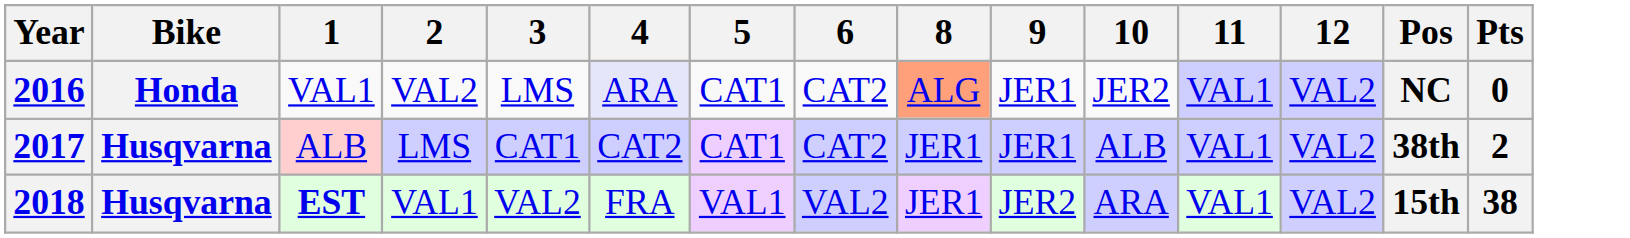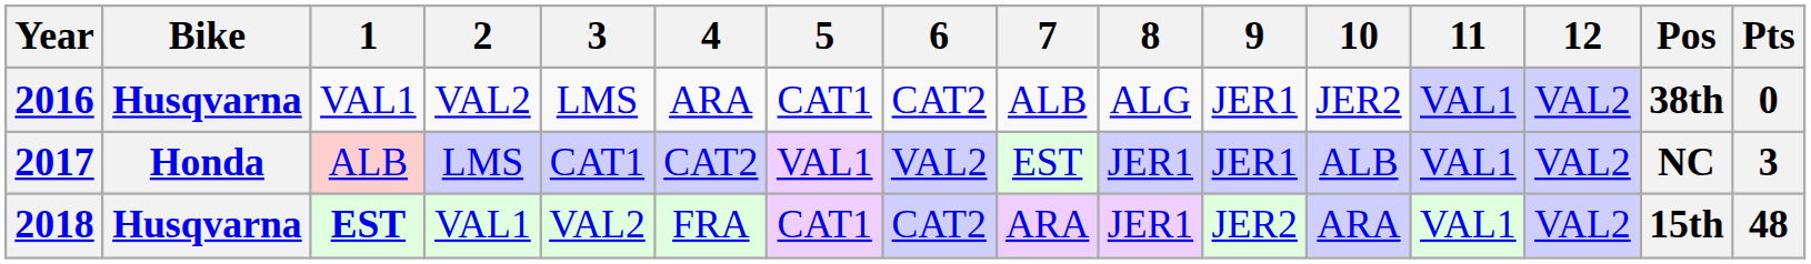 <table class="wikitable" style="text-align:center;">
 <tr>
 <th>Year</th>
 <th>Bike</th>
 <th>1</th>
 <th>2</th>
 <th>3</th>
 <th>4</th>
 <th>5</th>
 <th>6</th>
+<th>7</th>
 <th>8</th>
 <th>9</th>
 <th>10</th>
 <th>11</th>
 <th>12</th>
 <th>Pos</th>
 <th>Pts</th>
 </tr>
 <tr>
 <th><a href='#'>2016</a></th>
-<th><a href='#'>Honda</a></th>
+<th><a href='#'>Husqvarna</a></th>
 <td><a href='#'>VAL1</a></td>
 <td><a href='#'>VAL2</a></td>
 <td><a href='#'>LMS</a></td>
-<td style="background: lavender;"><a href='#'>ARA</a></td>
+<td><a href='#'>ARA</a></td>
 <td><a href='#'>CAT1</a></td>
 <td><a href='#'>CAT2</a></td>
-<td style="background: lightsalmon;"><a href='#'>ALG</a></td>
+<td><a href='#'>ALB</a></td>
+<td><a href='#'>ALG</a></td>
 <td><a href='#'>JER1</a></td>
 <td><a href='#'>JER2</a></td>
 <td style="background:#CFCFFF;"><a href='#'>VAL1</a><br></td>
 <td style="background:#CFCFFF;"><a href='#'>VAL2</a><br></td>
-<th>NC</th>
+<th>38th</th>
 <th>0</th>
 </tr>
 <tr>
 <th><a href='#'>2017</a></th>
-<th><a href='#'>Husqvarna</a></th>
+<th><a href='#'>Honda</a></th>
 <td style="background:#ffcfcf;"><a href='#'>ALB</a><br></td>
 <td style="background:#cfcfff;"><a href='#'>LMS</a><br></td>
 <td style="background:#cfcfff;"><a href='#'>CAT1</a><br></td>
 <td style="background:#cfcfff;"><a href='#'>CAT2</a><br></td>
-<td style="background:#efcfff;"><a href='#'>CAT1</a><br></td>
-<td style="background:#cfcfff;"><a href='#'>CAT2</a><br></td>
+<td style="background:#efcfff;"><a href='#'>VAL1</a><br></td>
+<td style="background:#cfcfff;"><a href='#'>VAL2</a><br></td>
+<td style="background:#dfffdf;"><a href='#'>EST</a><br></td>
 <td style="background:#cfcfff;"><a href='#'>JER1</a><br></td>
 <td style="background:#cfcfff;"><a href='#'>JER1</a><br></td>
 <td style="background:#cfcfff;"><a href='#'>ALB</a><br></td>
 <td style="background:#cfcfff;"><a href='#'>VAL1</a><br></td>
 <td style="background:#cfcfff;"><a href='#'>VAL2</a><br></td>
-<th>38th</th>
-<th>2</th>
+<th>NC</th>
+<th>3</th>
 </tr>
 <tr>
 <th><a href='#'>2018</a></th>
 <th><a href='#'>Husqvarna</a></th>
 <td style="background:#dfffdf;"><strong><a href='#'>EST</a><br></strong></td>
 <td style="background:#dfffdf;"><a href='#'>VAL1</a><br></td>
 <td style="background:#dfffdf;"><a href='#'>VAL2</a><br></td>
 <td style="background:#dfffdf;"><a href='#'>FRA</a><br></td>
-<td style="background:#efcfff;"><a href='#'>VAL1</a><br></td>
-<td style="background:#cfcfff;"><a href='#'>VAL2</a><br></td>
+<td style="background:#efcfff;"><a href='#'>CAT1</a><br></td>
+<td style="background:#cfcfff;"><a href='#'>CAT2</a><br></td>
+<td style="background:#efcfff;"><a href='#'>ARA</a><br></td>
 <td style="background:#efcfff;"><a href='#'>JER1</a><br></td>
 <td style="background:#dfffdf;"><a href='#'>JER2</a><br></td>
 <td style="background:#cfcfff;"><a href='#'>ARA</a><br></td>
 <td style="background:#dfffdf;"><a href='#'>VAL1</a><br></td>
 <td style="background:#cfcfff;"><a href='#'>VAL2</a><br></td>
 <th>15th</th>
-<th>38</th>
+<th>48</th>
 </tr>
 </table>
